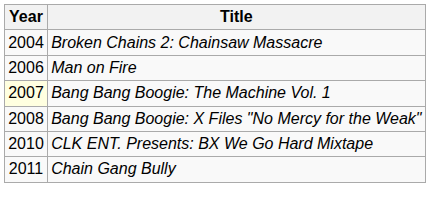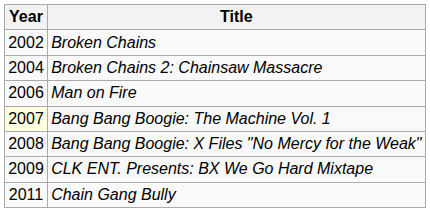 <table class="wikitable" border="1">
 <tr>
 <th align=center>Year</th>
 <th align=center>Title</th>
+</tr>
+<tr>
+<td align=center>2002</td>
+<td align=left><em>Broken Chains</em></td>
 </tr>
 <tr>
 <td align=center>2004</td>
 <td align=left><em>Broken Chains 2: Chainsaw Massacre</em></td>
 </tr>
 <tr>
 <td align=center>2006</td>
 <td align=left><em>Man on Fire</em></td>
 </tr>
 <tr>
 <td align=center style="background: lightyellow;">2007</td>
 <td align=left><em>Bang Bang Boogie: The Machine Vol. 1</em></td>
 </tr>
 <tr>
 <td align=center>2008</td>
 <td align=left><em>Bang Bang Boogie: X Files "No Mercy for the Weak"</em></td>
 </tr>
 <tr>
-<td align=center>2010</td>
+<td align=center>2009</td>
 <td align=left><em>CLK ENT. Presents: BX We Go Hard Mixtape</em></td>
 </tr>
 <tr>
 <td align=center>2011</td>
 <td align=left><em>Chain Gang Bully</em></td>
 </tr>
 </table>
